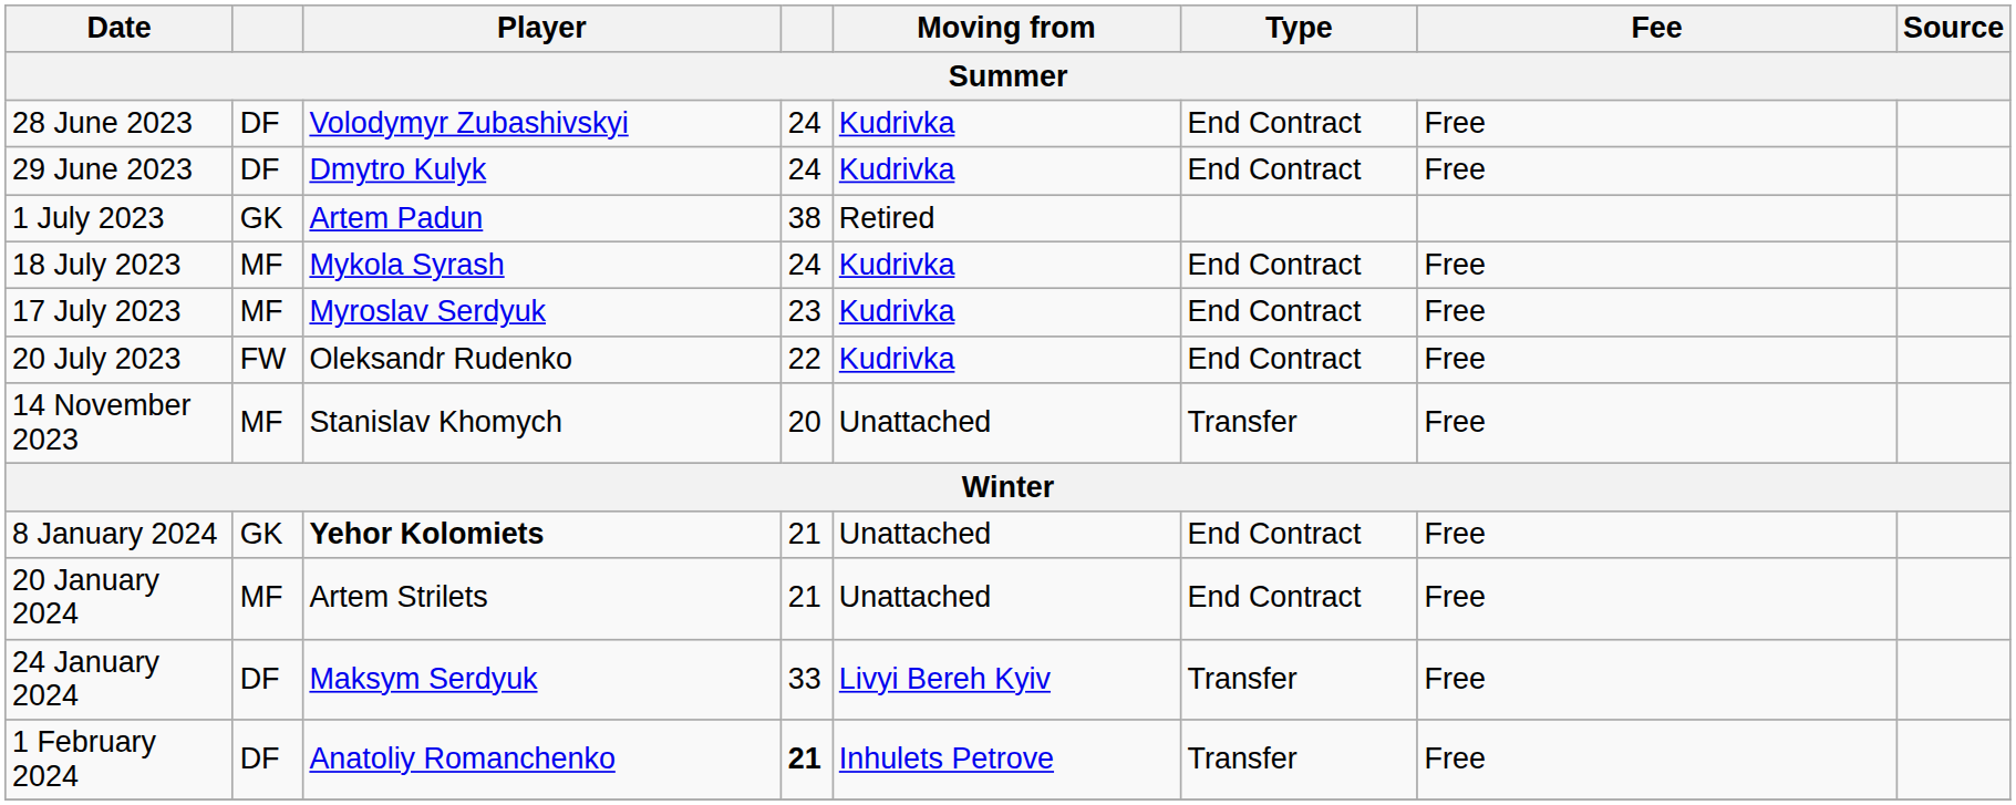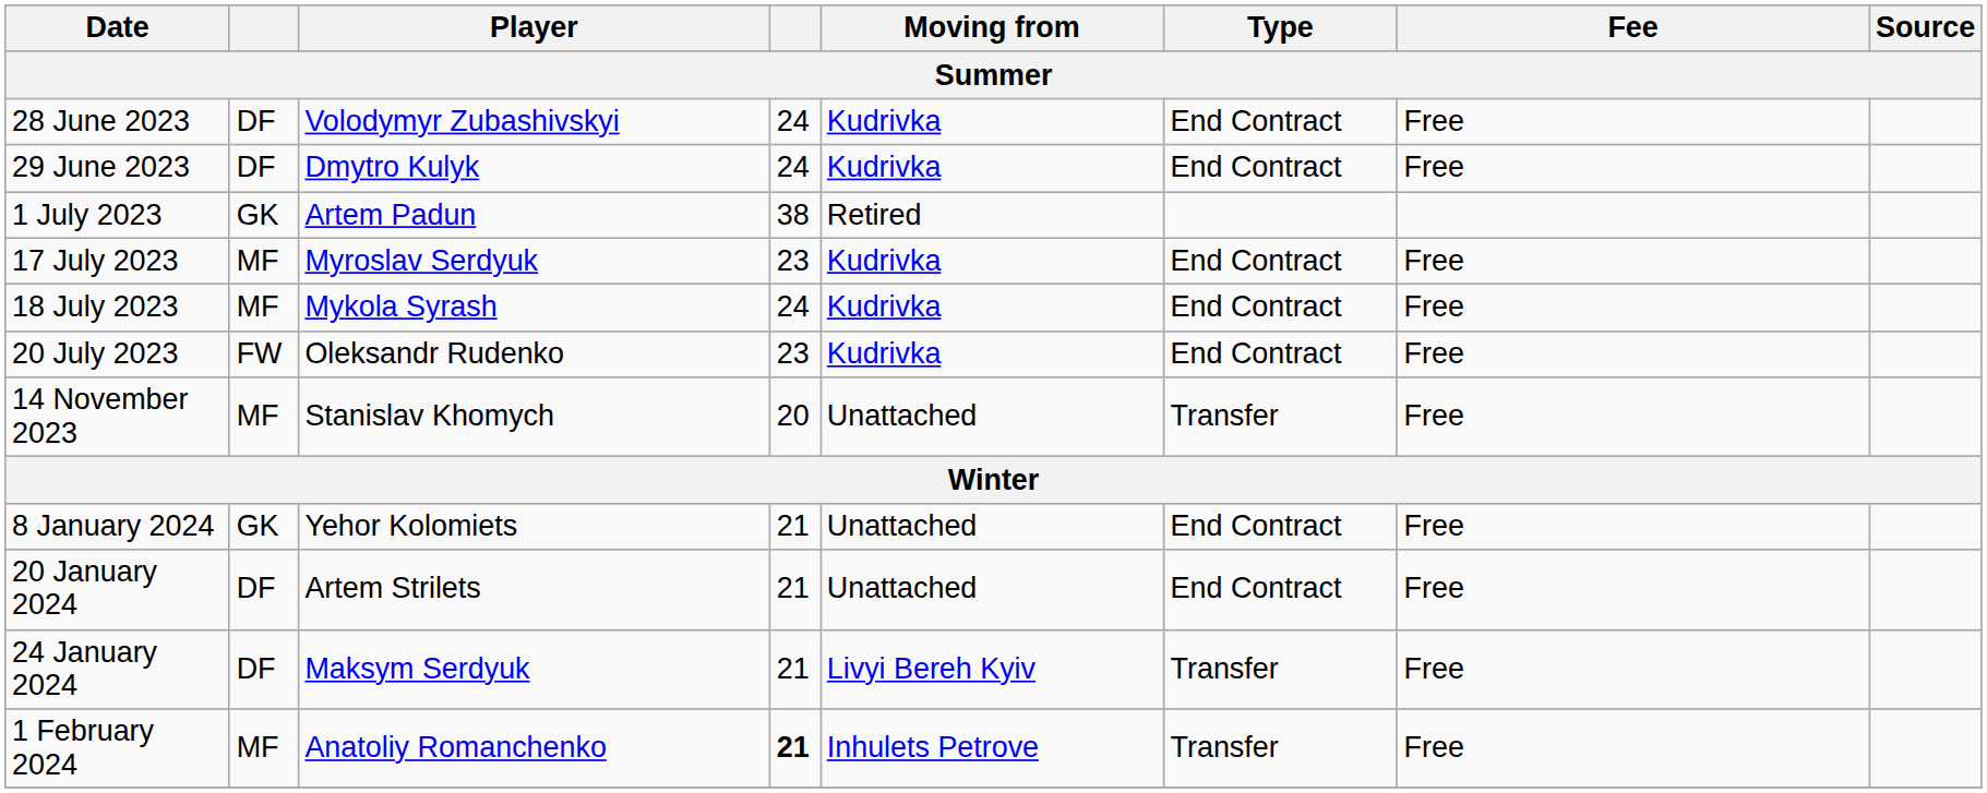 <table class="wikitable sortable">
 <tr>
 <th style="width:115px;">Date</th>
 <th style="width:30px;"></th>
 <th style="width:250px;">Player</th>
 <th style="width:20px;"></th>
 <th style="width:180px;">Moving from</th>
 <th style="width:120px;" class="unsortable">Type</th>
 <th style="width:250px;" class="unsortable">Fee</th>
 <th style="width:20px;">Source</th>
 </tr>
 <tr>
 <th colspan="8">Summer</th>
 </tr>
 <tr>
 <td>28 June 2023</td>
 <td>DF</td>
 <td> <a href='#'>Volodymyr Zubashivskyi</a></td>
 <td>24</td>
 <td>  <a href='#'>Kudrivka</a></td>
 <td>End Contract</td>
 <td>Free</td>
 <td></td>
 </tr>
 <tr>
 <td>29 June 2023</td>
 <td>DF</td>
 <td>  <a href='#'>Dmytro Kulyk</a></td>
 <td>24</td>
 <td>  <a href='#'>Kudrivka</a></td>
 <td>End Contract</td>
 <td>Free</td>
 <td></td>
 </tr>
 <tr>
 <td>1 July 2023</td>
 <td>GK</td>
 <td> <a href='#'>Artem Padun</a></td>
 <td>38</td>
 <td>Retired</td>
 <td></td>
 <td></td>
 <td></td>
 </tr>
 <tr>
+<td>17 July 2023</td>
+<td>MF</td>
+<td> <a href='#'>Myroslav Serdyuk</a></td>
+<td>23</td>
+<td>  <a href='#'>Kudrivka</a></td>
+<td>End Contract</td>
+<td>Free</td>
+<td></td>
+</tr>
+<tr>
 <td>18 July 2023</td>
 <td>MF</td>
 <td> <a href='#'>Mykola Syrash</a></td>
 <td>24</td>
 <td>  <a href='#'>Kudrivka</a></td>
 <td>End Contract</td>
 <td>Free</td>
 <td></td>
 </tr>
 <tr>
-<td>17 July 2023</td>
-<td>MF</td>
-<td> <a href='#'>Myroslav Serdyuk</a></td>
-<td>23</td>
-<td>  <a href='#'>Kudrivka</a></td>
-<td>End Contract</td>
-<td>Free</td>
-<td></td>
-</tr>
-<tr>
 <td>20 July 2023</td>
 <td>FW</td>
 <td>  Oleksandr Rudenko</td>
-<td>22</td>
+<td>23</td>
 <td>  <a href='#'>Kudrivka</a></td>
 <td>End Contract</td>
 <td>Free</td>
 <td></td>
 </tr>
 <tr>
 <td>14 November 2023</td>
 <td>MF</td>
 <td> Stanislav Khomych</td>
 <td>20</td>
 <td>Unattached</td>
 <td>Transfer</td>
 <td>Free</td>
 <td></td>
 </tr>
 <tr>
 <th colspan=8>Winter</th>
 </tr>
 <tr>
 <td>8 January 2024</td>
 <td>GK</td>
-<td><strong> Yehor Kolomiets</strong></td>
+<td> Yehor Kolomiets</td>
 <td>21</td>
 <td>Unattached</td>
 <td>End Contract</td>
 <td>Free</td>
 <td></td>
 </tr>
 <tr>
 <td>20 January 2024</td>
-<td>MF</td>
+<td>DF</td>
 <td> Artem Strilets</td>
 <td>21</td>
 <td>Unattached</td>
 <td>End Contract</td>
 <td>Free</td>
 <td></td>
 </tr>
 <tr>
 <td>24 January 2024</td>
 <td>DF</td>
 <td> <a href='#'>Maksym Serdyuk</a></td>
-<td>33</td>
+<td>21</td>
 <td> <a href='#'>Livyi Bereh Kyiv</a></td>
 <td>Transfer</td>
 <td>Free</td>
 <td></td>
 </tr>
 <tr>
 <td>1 February 2024</td>
-<td>DF</td>
+<td>MF</td>
 <td> <a href='#'>Anatoliy Romanchenko</a></td>
 <td><strong>21</strong></td>
 <td> <a href='#'>Inhulets Petrove</a></td>
 <td>Transfer</td>
 <td>Free</td>
 <td></td>
 </tr>
 <tr>
 </tr>
 </table>
